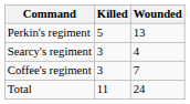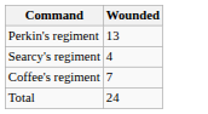 <table class="wikitable">
 <tr>
 <th>Command</th>
-<th>Killed</th>
 <th>Wounded</th>
 </tr>
 <tr>
 <td>Perkin's regiment</td>
-<td>5</td>
 <td>13</td>
 </tr>
 <tr>
 <td>Searcy's regiment</td>
-<td>3</td>
 <td>4</td>
 </tr>
 <tr>
 <td>Coffee's regiment</td>
-<td>3</td>
 <td>7</td>
 </tr>
 <tr>
 <td>Total</td>
-<td>11</td>
 <td>24</td>
 </tr>
 </table>
